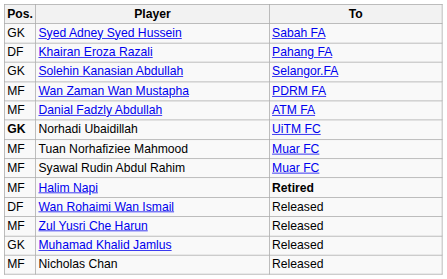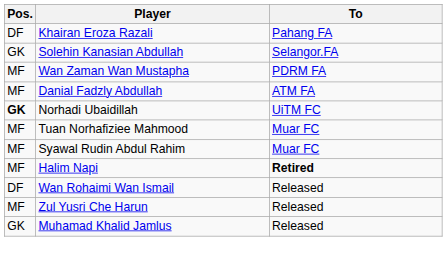 <table class="wikitable">
 <tr>
 <th>Pos.</th>
 <th width=300>Player</th>
 <th width=220>To</th>
-</tr>
-<tr>
-<td>GK</td>
-<td>  <a href='#'>Syed Adney Syed Hussein</a></td>
-<td> <a href='#'>Sabah FA</a></td>
 </tr>
 <tr>
 <td>DF</td>
 <td>  <a href='#'>Khairan Eroza Razali</a></td>
 <td> <a href='#'>Pahang FA</a></td>
 </tr>
 <tr>
 <td>GK</td>
 <td>  <a href='#'>Solehin Kanasian Abdullah</a></td>
 <td> <a href='#'>Selangor.FA</a></td>
 </tr>
 <tr>
 <td>MF</td>
 <td>  <a href='#'>Wan Zaman Wan Mustapha</a></td>
 <td> <a href='#'>PDRM FA</a></td>
 </tr>
 <tr>
 <td>MF</td>
 <td>  <a href='#'>Danial Fadzly Abdullah</a></td>
 <td> <a href='#'>ATM FA</a></td>
 </tr>
 <tr>
 <td><strong>GK</strong></td>
 <td>  Norhadi Ubaidillah</td>
 <td> <a href='#'>UiTM FC</a></td>
 </tr>
 <tr>
 <td>MF</td>
 <td>  Tuan Norhafiziee Mahmood</td>
 <td> <a href='#'>Muar FC</a></td>
 </tr>
 <tr>
 <td>MF</td>
 <td>  Syawal Rudin Abdul Rahim</td>
 <td> <a href='#'>Muar FC</a></td>
 </tr>
 <tr>
 <td>MF</td>
 <td>  <a href='#'>Halim Napi</a></td>
 <td><strong>Retired</strong></td>
 </tr>
 <tr>
 <td>DF</td>
 <td>  <a href='#'>Wan Rohaimi Wan Ismail</a></td>
 <td>Released</td>
 </tr>
 <tr>
 <td>MF</td>
 <td>  <a href='#'>Zul Yusri Che Harun</a></td>
 <td>Released</td>
 </tr>
 <tr>
 <td>GK</td>
 <td>  <a href='#'>Muhamad Khalid Jamlus</a></td>
 <td>Released</td>
 </tr>
-<tr>
-<td>MF</td>
-<td>  Nicholas Chan</td>
-<td>Released</td>
-</tr>
 </table>
